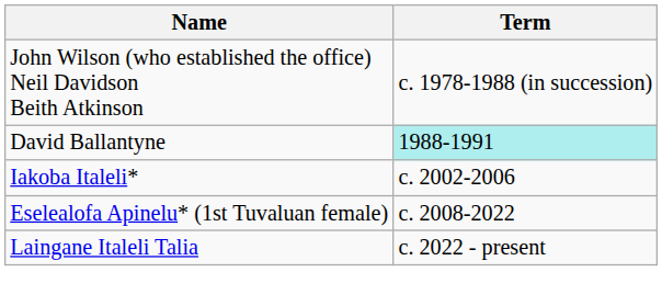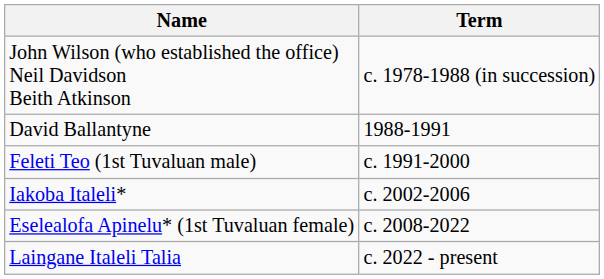 <table class="wikitable">
 <tr>
 <th>Name</th>
 <th>Term</th>
 </tr>
 <tr>
 <td>John Wilson (who established the office)<br>Neil Davidson<br>Beith Atkinson</td>
 <td>c. 1978-1988 (in succession)</td>
 </tr>
 <tr>
 <td>David Ballantyne</td>
-<td style="background: paleturquoise;">1988-1991</td>
+<td>1988-1991</td>
+</tr>
+<tr>
+<td><a href='#'>Feleti Teo</a>  (1st Tuvaluan male)</td>
+<td>c. 1991-2000</td>
 </tr>
 <tr>
 <td><a href='#'>Iakoba Italeli</a>*</td>
 <td>c. 2002-2006</td>
 </tr>
 <tr>
 <td><a href='#'>Eselealofa Apinelu</a>* (1st Tuvaluan female)</td>
 <td>c. 2008-2022</td>
 </tr>
 <tr>
 <td><a href='#'>Laingane Italeli Talia</a></td>
 <td>c. 2022 - present</td>
 </tr>
 </table>
